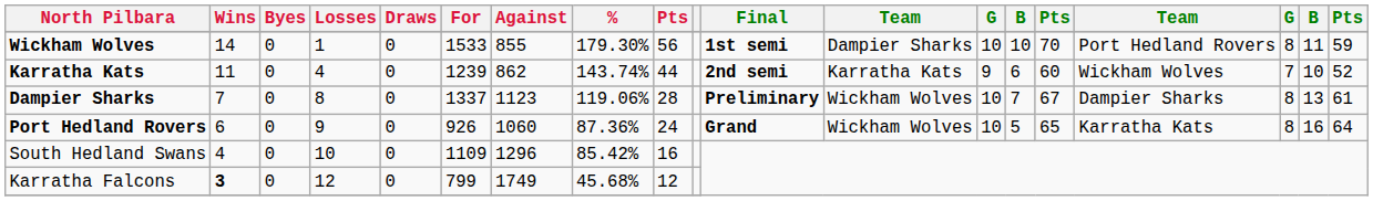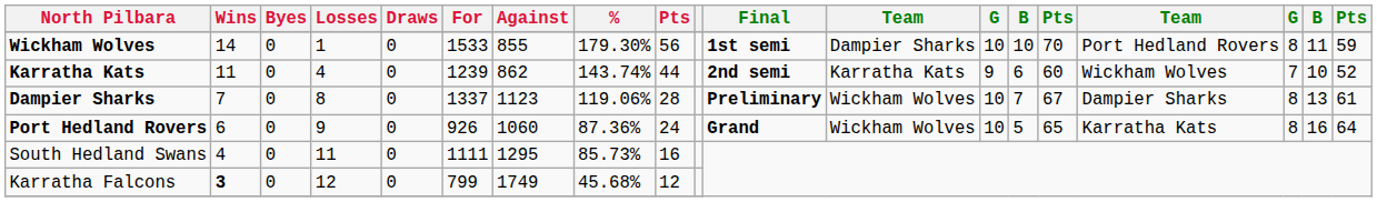 <table style="font-size: 85%; text-align: left;" class="wikitable">
 <tr>
 <th style="color:crimson">North Pilbara</th>
 <th style="color:crimson">Wins</th>
 <th style="color:crimson">Byes</th>
 <th style="color:crimson">Losses</th>
 <th style="color:crimson">Draws</th>
 <th style="color:crimson">For</th>
 <th style="color:crimson">Against</th>
 <th style="color:crimson">%</th>
 <th style="color:crimson">Pts</th>
 <th></th>
 <th style="color:green">Final</th>
 <th style="color:green">Team</th>
 <th style="color:green">G</th>
 <th style="color:green">B</th>
 <th style="color:green">Pts</th>
 <th style="color:green">Team</th>
 <th style="color:green">G</th>
 <th style="color:green">B</th>
 <th style="color:green">Pts</th>
 </tr>
 <tr>
 </tr>
 <tr>
 </tr>
 <tr>
 <td><strong>	Wickham Wolves	</strong></td>
 <td>14</td>
 <td>0</td>
 <td>1</td>
 <td>0</td>
 <td>1533</td>
 <td>855</td>
 <td>179.30%</td>
 <td>56</td>
 <td></td>
 <td><strong>1st semi</strong></td>
 <td>Dampier Sharks</td>
 <td>10</td>
 <td>10</td>
 <td>70</td>
 <td>Port Hedland Rovers</td>
 <td>8</td>
 <td>11</td>
 <td>59</td>
 </tr>
 <tr>
 <td><strong>	Karratha Kats	</strong></td>
 <td>11</td>
 <td>0</td>
 <td>4</td>
 <td>0</td>
 <td>1239</td>
 <td>862</td>
 <td>143.74%</td>
 <td>44</td>
 <td></td>
 <td><strong>2nd semi</strong></td>
 <td>Karratha Kats</td>
 <td>9</td>
 <td>6</td>
 <td>60</td>
 <td>Wickham Wolves</td>
 <td>7</td>
 <td>10</td>
 <td>52</td>
 </tr>
 <tr>
 <td><strong>	Dampier Sharks	</strong></td>
 <td>7</td>
 <td>0</td>
 <td>8</td>
 <td>0</td>
 <td>1337</td>
 <td>1123</td>
 <td>119.06%</td>
 <td>28</td>
 <td></td>
 <td><strong>Preliminary</strong></td>
 <td>Wickham Wolves</td>
 <td>10</td>
 <td>7</td>
 <td>67</td>
 <td>Dampier Sharks</td>
 <td>8</td>
 <td>13</td>
 <td>61</td>
 </tr>
 <tr>
 <td><strong>	Port Hedland Rovers	</strong></td>
 <td>6</td>
 <td>0</td>
 <td>9</td>
 <td>0</td>
 <td>926</td>
 <td>1060</td>
 <td>87.36%</td>
 <td>24</td>
 <td></td>
 <td><strong>Grand</strong></td>
 <td>Wickham Wolves</td>
 <td>10</td>
 <td>5</td>
 <td>65</td>
 <td>Karratha Kats</td>
 <td>8</td>
 <td>16</td>
 <td>64</td>
 </tr>
 <tr>
 <td>South Hedland Swans</td>
 <td>4</td>
 <td>0</td>
-<td>10</td>
+<td>11</td>
 <td>0</td>
-<td>1109</td>
-<td>1296</td>
-<td>85.42%</td>
+<td>1111</td>
+<td>1295</td>
+<td>85.73%</td>
 <td>16</td>
 <td></td>
 </tr>
 <tr>
 <td>Karratha Falcons</td>
 <td><strong>3</strong></td>
 <td>0</td>
 <td>12</td>
 <td>0</td>
 <td>799</td>
 <td>1749</td>
 <td>45.68%</td>
 <td>12</td>
 <td></td>
 </tr>
 <tr>
 </tr>
 </table>
